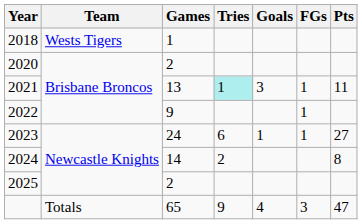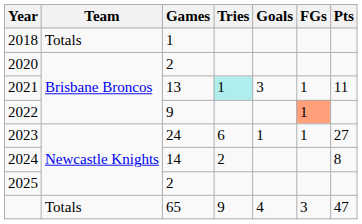 <table class="wikitable">
 <tr>
 <th>Year</th>
 <th>Team</th>
 <th>Games</th>
 <th>Tries</th>
 <th>Goals</th>
 <th>FGs</th>
 <th>Pts</th>
 </tr>
 <tr>
 <td>2018</td>
-<td> <a href='#'>Wests Tigers</a></td>
+<td>Totals</td>
 <td>1</td>
 <td></td>
 <td></td>
 <td></td>
 <td></td>
 </tr>
 <tr>
 <td>2020</td>
 <td rowspan="3"> <a href='#'>Brisbane Broncos</a></td>
 <td>2</td>
 <td></td>
 <td></td>
 <td></td>
 <td></td>
 </tr>
 <tr>
 <td>2021</td>
 <td>13</td>
 <td style="background: paleturquoise;">1</td>
 <td>3</td>
 <td>1</td>
 <td>11</td>
 </tr>
 <tr>
 <td>2022</td>
 <td>9</td>
 <td></td>
 <td></td>
-<td>1</td>
+<td style="background: lightsalmon;">1</td>
 <td></td>
 </tr>
 <tr>
 <td>2023</td>
 <td rowspan="3"> <a href='#'>Newcastle Knights</a></td>
 <td>24</td>
 <td>6</td>
 <td>1</td>
 <td>1</td>
 <td>27</td>
 </tr>
 <tr>
 <td>2024</td>
 <td>14</td>
 <td>2</td>
 <td></td>
 <td></td>
 <td>8</td>
 </tr>
 <tr>
 <td>2025</td>
 <td>2</td>
 <td></td>
 <td></td>
 <td></td>
 <td></td>
 </tr>
 <tr>
 <td></td>
 <td>Totals</td>
 <td>65</td>
 <td>9</td>
 <td>4</td>
 <td>3</td>
 <td>47</td>
 </tr>
 </table>
